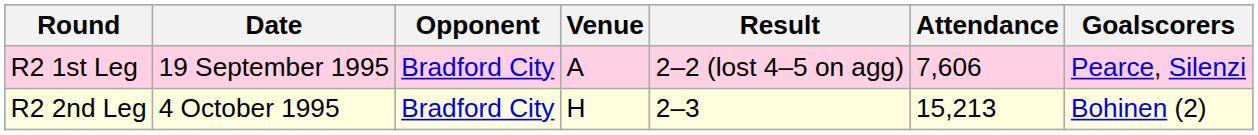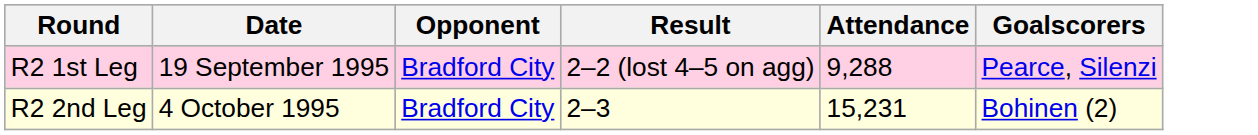 <table class="wikitable">
 <tr>
 <th>Round</th>
 <th>Date</th>
 <th>Opponent</th>
-<th>Venue</th>
 <th>Result</th>
 <th>Attendance</th>
 <th>Goalscorers</th>
 </tr>
 <tr style="background-color: #ffd0e3;">
 <td>R2 1st Leg</td>
 <td>19 September 1995</td>
 <td><a href='#'>Bradford City</a></td>
-<td>A</td>
 <td>2–2 (lost 4–5 on agg)</td>
-<td>7,606</td>
+<td>9,288</td>
 <td><a href='#'>Pearce</a>, <a href='#'>Silenzi</a></td>
 </tr>
 <tr style="background-color: #ffffdd;">
 <td>R2 2nd Leg</td>
 <td>4 October 1995</td>
 <td><a href='#'>Bradford City</a></td>
-<td>H</td>
 <td>2–3</td>
-<td>15,213</td>
+<td>15,231</td>
 <td><a href='#'>Bohinen</a> (2)</td>
 </tr>
 </table>
